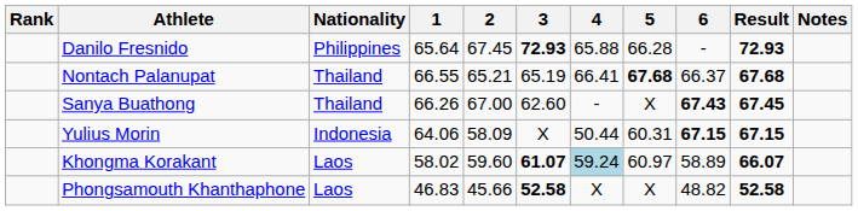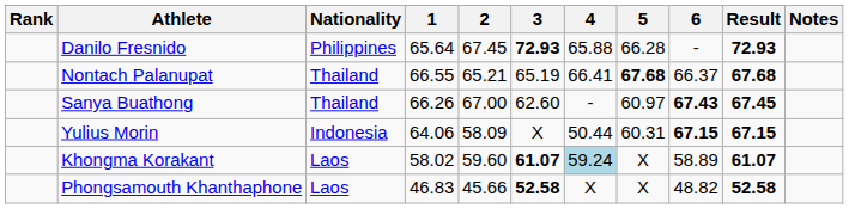 <table class="wikitable sortable" style="text-align:center">
 <tr>
 <th>Rank</th>
 <th>Athlete</th>
 <th>Nationality</th>
 <th>1</th>
 <th>2</th>
 <th>3</th>
 <th>4</th>
 <th>5</th>
 <th>6</th>
 <th>Result</th>
 <th>Notes</th>
 </tr>
 <tr>
 <td></td>
 <td align=left><a href='#'>Danilo Fresnido</a></td>
 <td align=left> <a href='#'>Philippines</a></td>
 <td>65.64</td>
 <td>67.45</td>
 <td><strong>72.93</strong></td>
 <td>65.88</td>
 <td>66.28</td>
 <td>-</td>
 <td><strong>72.93</strong></td>
 <td></td>
 </tr>
 <tr>
 <td></td>
 <td align=left><a href='#'>Nontach Palanupat</a></td>
 <td align=left> <a href='#'>Thailand</a></td>
 <td>66.55</td>
 <td>65.21</td>
 <td>65.19</td>
 <td>66.41</td>
 <td><strong>67.68</strong></td>
 <td>66.37</td>
 <td><strong>67.68</strong></td>
 <td></td>
 </tr>
 <tr>
 <td></td>
 <td align=left><a href='#'>Sanya Buathong</a></td>
 <td align=left> <a href='#'>Thailand</a></td>
 <td>66.26</td>
 <td>67.00</td>
 <td>62.60</td>
 <td>-</td>
-<td>X</td>
+<td>60.97</td>
 <td><strong>67.43</strong></td>
 <td><strong>67.45</strong></td>
 <td></td>
 </tr>
 <tr>
 <td></td>
 <td align=left><a href='#'>Yulius Morin</a></td>
 <td align=left> <a href='#'>Indonesia</a></td>
 <td>64.06</td>
 <td>58.09</td>
 <td>X</td>
 <td>50.44</td>
 <td>60.31</td>
 <td><strong>67.15</strong></td>
 <td><strong>67.15</strong></td>
 <td></td>
 </tr>
 <tr>
 <td></td>
 <td align=left><a href='#'>Khongma Korakant</a></td>
 <td align=left> <a href='#'>Laos</a></td>
 <td>58.02</td>
 <td>59.60</td>
 <td><strong>61.07</strong></td>
 <td style="background: lightblue;">59.24</td>
-<td>60.97</td>
+<td>X</td>
 <td>58.89</td>
-<td><strong>66.07</strong></td>
+<td><strong>61.07</strong></td>
 <td></td>
 </tr>
 <tr>
 <td></td>
 <td align=left><a href='#'>Phongsamouth Khanthaphone</a></td>
 <td align=left> <a href='#'>Laos</a></td>
 <td>46.83</td>
 <td>45.66</td>
 <td><strong>52.58</strong></td>
 <td>X</td>
 <td>X</td>
 <td>48.82</td>
 <td><strong>52.58</strong></td>
 <td></td>
 </tr>
 </table>
